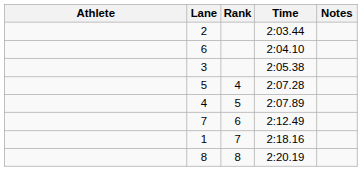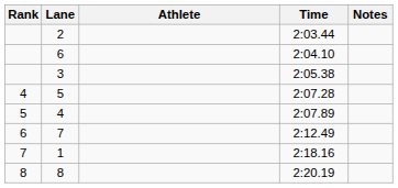 <table class="wikitable" style="text-align:center">
 <tr>
+<th width=40>Rank</th>
+<th width=40>Lane</th>
 <th width=250>Athlete</th>
-<th width=40>Lane</th>
-<th width=40>Rank</th>
 <th width=80>Time</th>
 <th width=50>Notes</th>
 </tr>
 <tr>
+<td></td>
+<td>2</td>
 <td align=left></td>
-<td>2</td>
-<td></td>
 <td>2:03.44</td>
 <td></td>
 </tr>
 <tr>
+<td></td>
+<td>6</td>
 <td align=left></td>
-<td>6</td>
-<td></td>
 <td>2:04.10</td>
 <td></td>
 </tr>
 <tr>
+<td></td>
+<td>3</td>
 <td align=left></td>
-<td>3</td>
-<td></td>
 <td>2:05.38</td>
 <td></td>
 </tr>
 <tr>
+<td>4</td>
+<td>5</td>
 <td align=left></td>
-<td>5</td>
-<td>4</td>
 <td>2:07.28</td>
 <td></td>
 </tr>
 <tr>
+<td>5</td>
+<td>4</td>
 <td align=left></td>
-<td>4</td>
-<td>5</td>
 <td>2:07.89</td>
 <td></td>
 </tr>
 <tr>
+<td>6</td>
+<td>7</td>
 <td align=left></td>
-<td>7</td>
-<td>6</td>
 <td>2:12.49</td>
 <td></td>
 </tr>
 <tr>
+<td>7</td>
+<td>1</td>
 <td align=left></td>
-<td>1</td>
-<td>7</td>
 <td>2:18.16</td>
 <td></td>
 </tr>
 <tr>
-<td align=left></td>
 <td>8</td>
 <td>8</td>
+<td align=left></td>
 <td>2:20.19</td>
 <td></td>
 </tr>
 </table>
